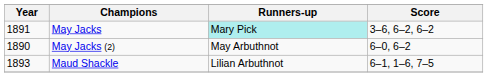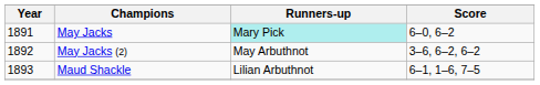 <table class="wikitable" style="font-size:98%;">
 <tr>
 </tr>
 <tr>
 <th style="width:60px;">Year</th>
 <th style="width:230px;">Champions</th>
 <th style="width:230px;">Runners-up</th>
 <th style="width:165px;">Score</th>
 </tr>
 <tr>
 <td>1891</td>
 <td> <a href='#'>May Jacks</a></td>
 <td style="background: paleturquoise;"> Mary Pick</td>
-<td>3–6, 6–2, 6–2</td>
+<td>6–0, 6–2</td>
 </tr>
 <tr>
-<td>1890</td>
+<td>1892</td>
 <td> <a href='#'>May Jacks</a> <small>(2)</small></td>
 <td> May Arbuthnot</td>
-<td>6–0, 6–2</td>
+<td>3–6, 6–2, 6–2</td>
 </tr>
 <tr>
 <td>1893</td>
 <td> <a href='#'>Maud Shackle</a></td>
 <td> Lilian Arbuthnot</td>
 <td>6–1, 1–6, 7–5</td>
 </tr>
 <tr>
 </tr>
 </table>
